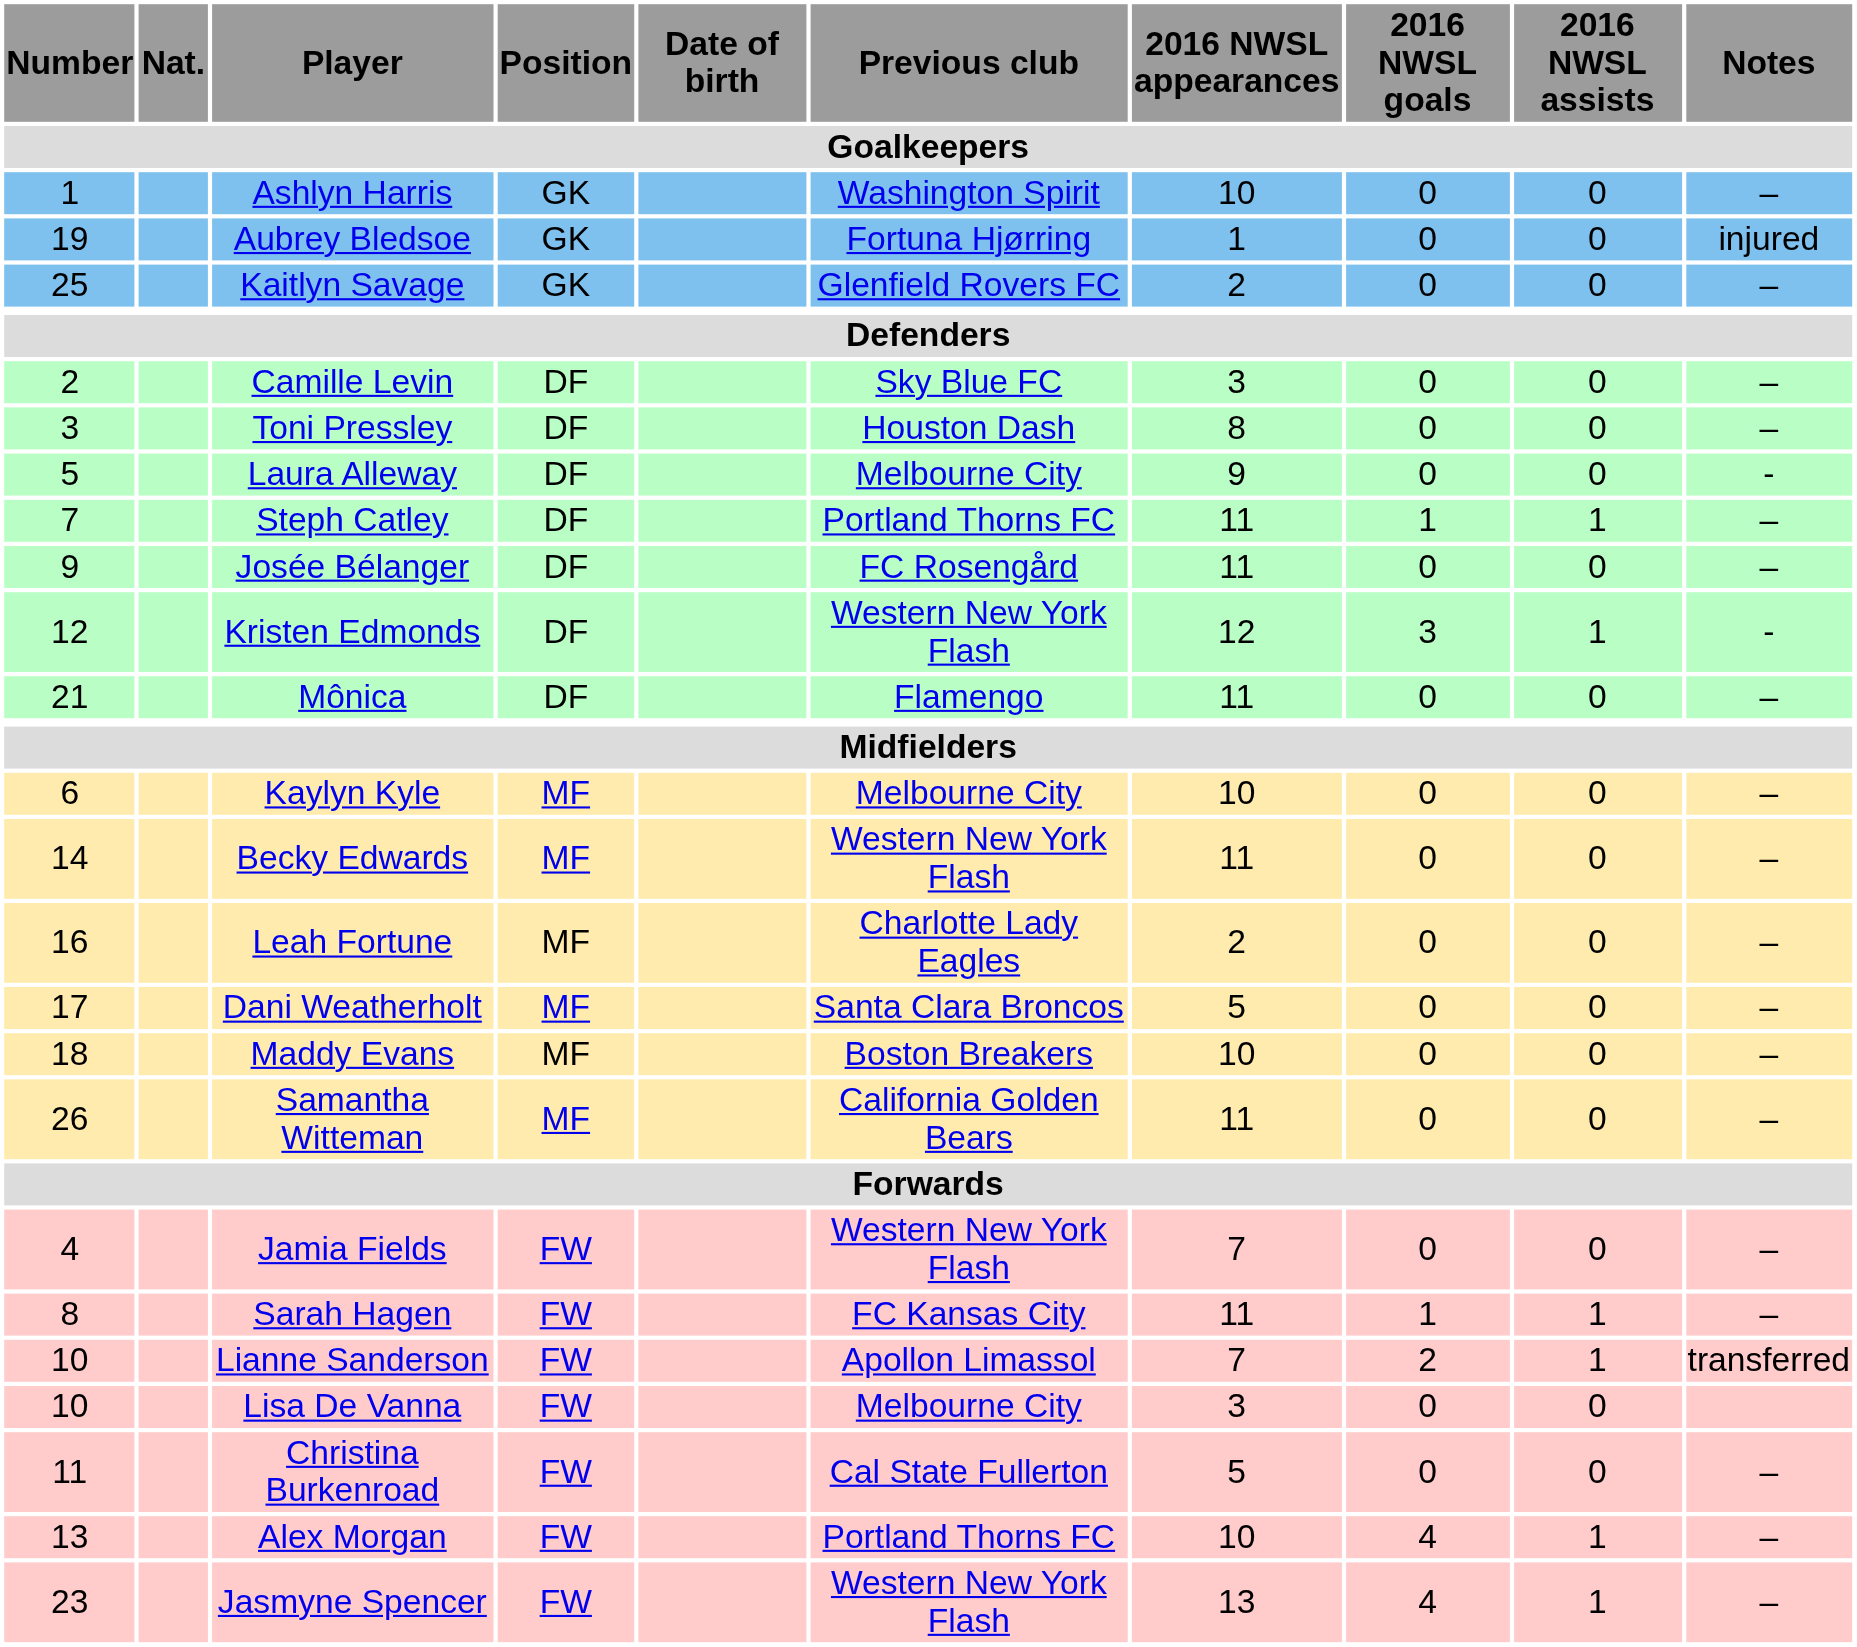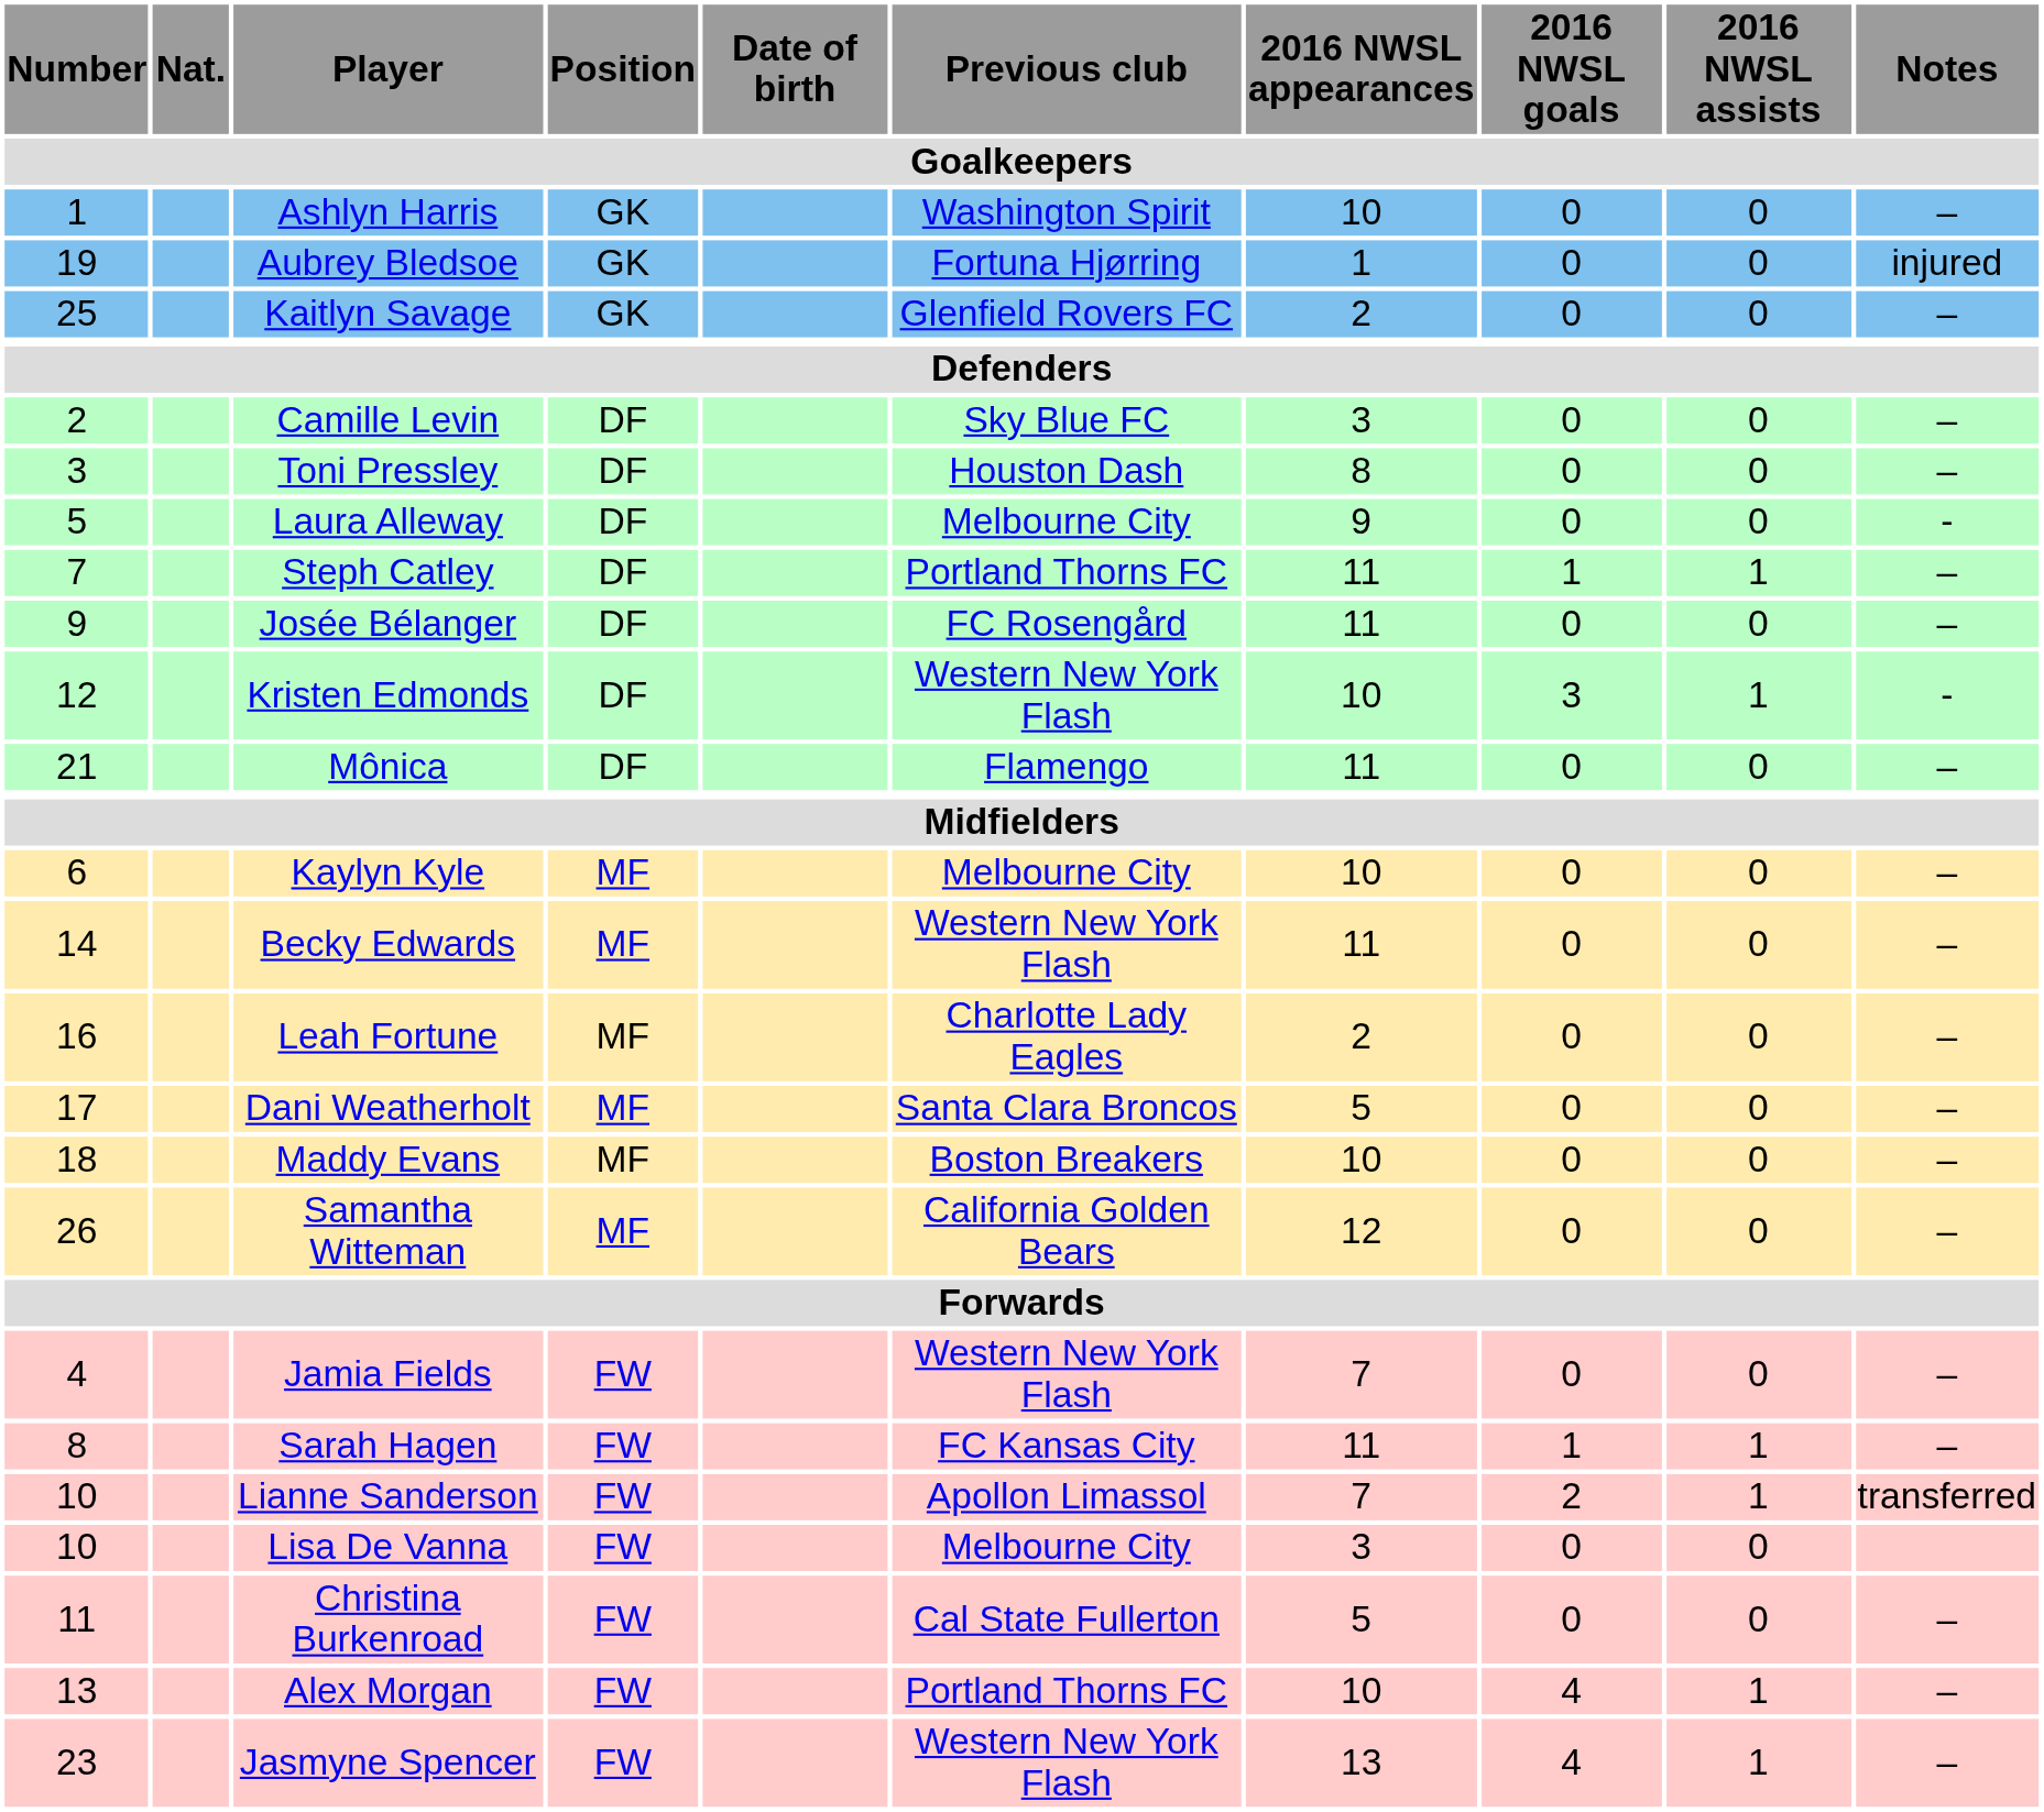 <table>
 <tr style="text-align:center; background:#9c9c9c;">
 <td><strong>Number</strong></td>
 <td><strong>Nat.</strong></td>
 <td><strong>Player</strong></td>
 <td><strong>Position</strong></td>
 <td><strong>Date of birth</strong></td>
 <td><strong>Previous club</strong></td>
 <td><strong>2016 NWSL <br> appearances</strong></td>
 <td><strong>2016 NWSL <br> goals</strong></td>
 <td><strong>2016 NWSL <br> assists</strong></td>
 <td><strong>Notes</strong></td>
 </tr>
 <tr style="text-align:center; background:#dcdcdc;">
 <th colspan="10">Goalkeepers</th>
 </tr>
 <tr style="text-align:center; background:#7ec0ee;">
 <td>1</td>
 <td></td>
 <td><a href='#'>Ashlyn Harris</a></td>
 <td>GK</td>
 <td></td>
 <td> <a href='#'>Washington Spirit</a></td>
 <td>10</td>
 <td>0</td>
 <td>0</td>
 <td>–</td>
 </tr>
 <tr style="text-align:center; background:#7ec0ee;">
 <td>19</td>
 <td></td>
 <td><a href='#'>Aubrey Bledsoe</a></td>
 <td>GK</td>
 <td></td>
 <td> <a href='#'>Fortuna Hjørring</a></td>
 <td>1</td>
 <td>0</td>
 <td>0</td>
 <td>injured</td>
 </tr>
 <tr style="text-align:center; background:#7ec0ee;">
 <td>25</td>
 <td></td>
 <td><a href='#'>Kaitlyn Savage</a></td>
 <td>GK</td>
 <td></td>
 <td> <a href='#'>Glenfield Rovers FC</a></td>
 <td>2</td>
 <td>0</td>
 <td>0</td>
 <td>–</td>
 </tr>
 <tr style="text-align:center; background:#7ec0ee;">
 </tr>
 <tr style="text-align:center; background:#dcdcdc;">
 <th colspan="10">Defenders</th>
 </tr>
 <tr style="text-align:center; background:#b9ffc5;">
 <td>2</td>
 <td></td>
 <td><a href='#'>Camille Levin</a></td>
 <td>DF</td>
 <td></td>
 <td> <a href='#'>Sky Blue FC</a></td>
 <td>3</td>
 <td>0</td>
 <td>0</td>
 <td>–</td>
 </tr>
 <tr style="text-align:center; background:#b9ffc5;">
 <td>3</td>
 <td></td>
 <td><a href='#'>Toni Pressley</a></td>
 <td>DF</td>
 <td></td>
 <td> <a href='#'>Houston Dash</a></td>
 <td>8</td>
 <td>0</td>
 <td>0</td>
 <td>–</td>
 </tr>
 <tr style="text-align:center; background:#b9ffc5;">
 <td>5</td>
 <td></td>
 <td><a href='#'>Laura Alleway</a></td>
 <td>DF</td>
 <td></td>
 <td> <a href='#'>Melbourne City</a></td>
 <td>9</td>
 <td>0</td>
 <td>0</td>
 <td>-</td>
 </tr>
 <tr style="text-align:center; background:#b9ffc5;">
 <td>7</td>
 <td></td>
 <td><a href='#'>Steph Catley</a></td>
 <td>DF</td>
 <td></td>
 <td> <a href='#'>Portland Thorns FC</a></td>
 <td>11</td>
 <td>1</td>
 <td>1</td>
 <td>–</td>
 </tr>
 <tr style="text-align:center; background:#b9ffc5;">
 <td>9</td>
 <td></td>
 <td><a href='#'>Josée Bélanger</a></td>
 <td>DF</td>
 <td></td>
 <td> <a href='#'>FC Rosengård</a></td>
 <td>11</td>
 <td>0</td>
 <td>0</td>
 <td>–</td>
 </tr>
 <tr style="text-align:center; background:#b9ffc5;">
 <td>12</td>
 <td></td>
 <td><a href='#'>Kristen Edmonds</a></td>
 <td>DF</td>
 <td></td>
 <td> <a href='#'>Western New York Flash</a></td>
-<td>12</td>
+<td>10</td>
 <td>3</td>
 <td>1</td>
 <td>-</td>
 </tr>
 <tr style="text-align:center; background:#b9ffc5;">
 <td>21</td>
 <td></td>
 <td><a href='#'>Mônica</a></td>
 <td>DF</td>
 <td></td>
 <td> <a href='#'>Flamengo</a></td>
 <td>11</td>
 <td>0</td>
 <td>0</td>
 <td>–</td>
 </tr>
 <tr style="text-align:center; background:#b9ffc5;">
 </tr>
 <tr style="text-align:center; background:#dcdcdc;">
 <th colspan="10">Midfielders</th>
 </tr>
 <tr style="text-align:center; background:#ffebad;">
 <td>6</td>
 <td></td>
 <td><a href='#'>Kaylyn Kyle</a></td>
 <td><a href='#'>MF</a></td>
 <td></td>
 <td> <a href='#'>Melbourne City</a></td>
 <td>10</td>
 <td>0</td>
 <td>0</td>
 <td>–</td>
 </tr>
 <tr style="text-align:center; background:#ffebad;">
 <td>14</td>
 <td></td>
 <td><a href='#'>Becky Edwards</a></td>
 <td><a href='#'>MF</a></td>
 <td></td>
 <td> <a href='#'>Western New York Flash</a></td>
 <td>11</td>
 <td>0</td>
 <td>0</td>
 <td>–</td>
 </tr>
 <tr style="text-align:center; background:#ffebad;">
 <td>16</td>
 <td></td>
 <td><a href='#'>Leah Fortune</a></td>
 <td>MF</td>
 <td></td>
 <td> <a href='#'>Charlotte Lady Eagles</a></td>
 <td>2</td>
 <td>0</td>
 <td>0</td>
 <td>–</td>
 </tr>
 <tr style="text-align:center; background:#ffebad;">
 <td>17</td>
 <td></td>
 <td><a href='#'>Dani Weatherholt</a></td>
 <td><a href='#'>MF</a></td>
 <td></td>
 <td> <a href='#'>Santa Clara Broncos</a></td>
 <td>5</td>
 <td>0</td>
 <td>0</td>
 <td>–</td>
 </tr>
 <tr style="text-align:center; background:#ffebad;">
 <td>18</td>
 <td></td>
 <td><a href='#'>Maddy Evans</a></td>
 <td>MF</td>
 <td></td>
 <td> <a href='#'>Boston Breakers</a></td>
 <td>10</td>
 <td>0</td>
 <td>0</td>
 <td>–</td>
 </tr>
 <tr style="text-align:center; background:#ffebad;">
 <td>26</td>
 <td></td>
 <td><a href='#'>Samantha Witteman</a></td>
 <td><a href='#'>MF</a></td>
 <td></td>
 <td> <a href='#'>California Golden Bears</a></td>
-<td>11</td>
+<td>12</td>
 <td>0</td>
 <td>0</td>
 <td>–</td>
 </tr>
 <tr style="text-align:center; background:#dcdcdc;">
 <th colspan="10">Forwards</th>
 </tr>
 <tr style="text-align:center; background:#ffcbcb;">
 <td>4</td>
 <td></td>
 <td><a href='#'>Jamia Fields</a></td>
 <td><a href='#'>FW</a></td>
 <td></td>
 <td> <a href='#'>Western New York Flash</a></td>
 <td>7</td>
 <td>0</td>
 <td>0</td>
 <td>–</td>
 </tr>
 <tr style="text-align:center; background:#ffcbcb;">
 <td>8</td>
 <td></td>
 <td><a href='#'>Sarah Hagen</a></td>
 <td><a href='#'>FW</a></td>
 <td></td>
 <td> <a href='#'>FC Kansas City</a></td>
 <td>11</td>
 <td>1</td>
 <td>1</td>
 <td>–</td>
 </tr>
 <tr style="text-align:center; background:#ffcbcb;">
 <td>10</td>
 <td></td>
 <td><a href='#'>Lianne Sanderson</a></td>
 <td><a href='#'>FW</a></td>
 <td></td>
 <td> <a href='#'>Apollon Limassol</a></td>
 <td>7</td>
 <td>2</td>
 <td>1</td>
 <td>transferred</td>
 </tr>
 <tr style="text-align:center; background:#ffcbcb;">
 <td>10</td>
 <td></td>
 <td><a href='#'>Lisa De Vanna</a></td>
 <td><a href='#'>FW</a></td>
 <td></td>
 <td> <a href='#'>Melbourne City</a></td>
 <td>3</td>
 <td>0</td>
 <td>0</td>
 <td></td>
 </tr>
 <tr style="text-align:center; background:#ffcbcb;">
 <td>11</td>
 <td></td>
 <td><a href='#'>Christina Burkenroad</a></td>
 <td><a href='#'>FW</a></td>
 <td></td>
 <td> <a href='#'>Cal State Fullerton</a></td>
 <td>5</td>
 <td>0</td>
 <td>0</td>
 <td>–</td>
 </tr>
 <tr style="text-align:center; background:#ffcbcb;">
 <td>13</td>
 <td></td>
 <td><a href='#'>Alex Morgan</a></td>
 <td><a href='#'>FW</a></td>
 <td></td>
 <td> <a href='#'>Portland Thorns FC</a></td>
 <td>10</td>
 <td>4</td>
 <td>1</td>
 <td>–</td>
 </tr>
 <tr style="text-align:center; background:#ffcbcb;">
 <td>23</td>
 <td></td>
 <td><a href='#'>Jasmyne Spencer</a></td>
 <td><a href='#'>FW</a></td>
 <td></td>
 <td> <a href='#'>Western New York Flash</a></td>
 <td>13</td>
 <td>4</td>
 <td>1</td>
 <td>–</td>
 </tr>
 </table>
